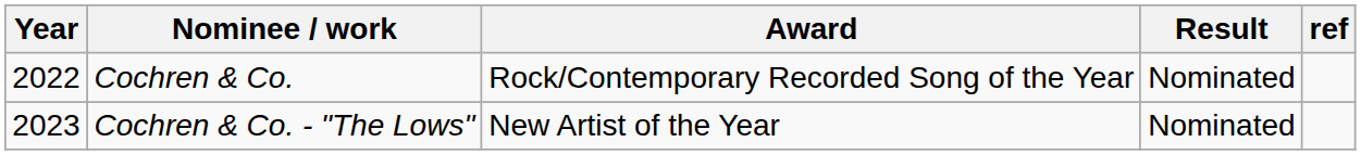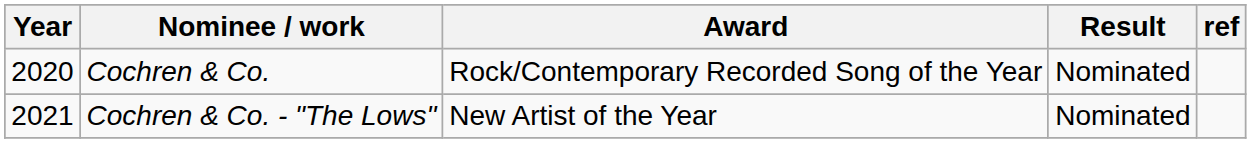 <table class="wikitable">
 <tr>
 <th>Year</th>
 <th>Nominee / work</th>
 <th>Award</th>
 <th>Result</th>
 <th>ref</th>
 </tr>
 <tr>
-<td>2022</td>
+<td>2020</td>
 <td><em>Cochren & Co.</em></td>
 <td>Rock/Contemporary Recorded Song of the Year</td>
 <td>Nominated</td>
 <td></td>
 </tr>
 <tr>
-<td>2023</td>
+<td>2021</td>
 <td><em>Cochren & Co. - "The Lows"</em></td>
 <td>New Artist of the Year</td>
 <td>Nominated</td>
 <td></td>
 </tr>
 </table>
